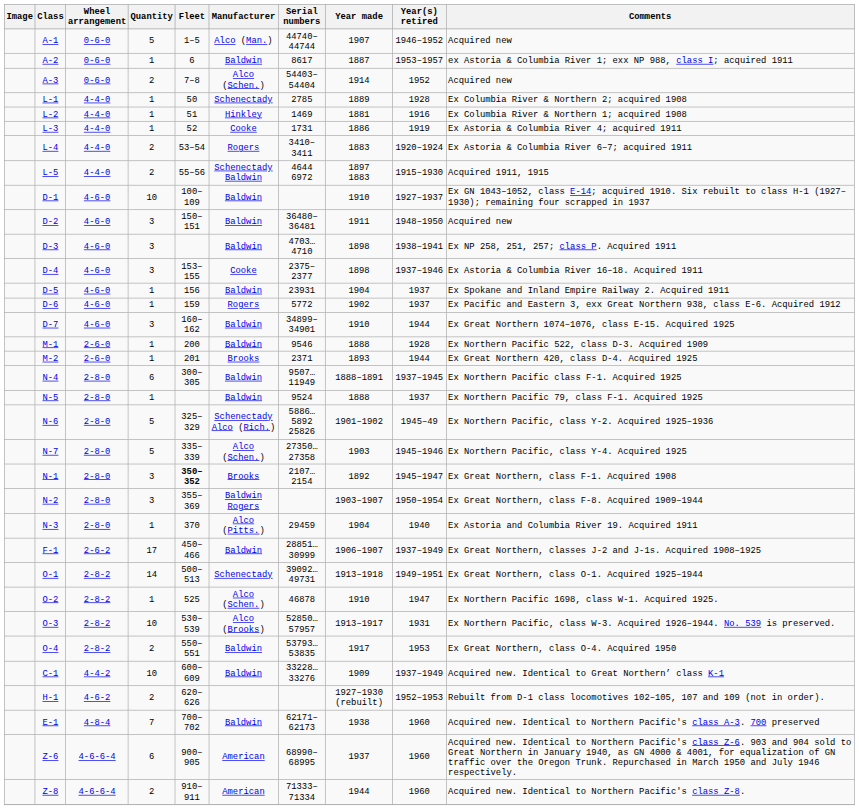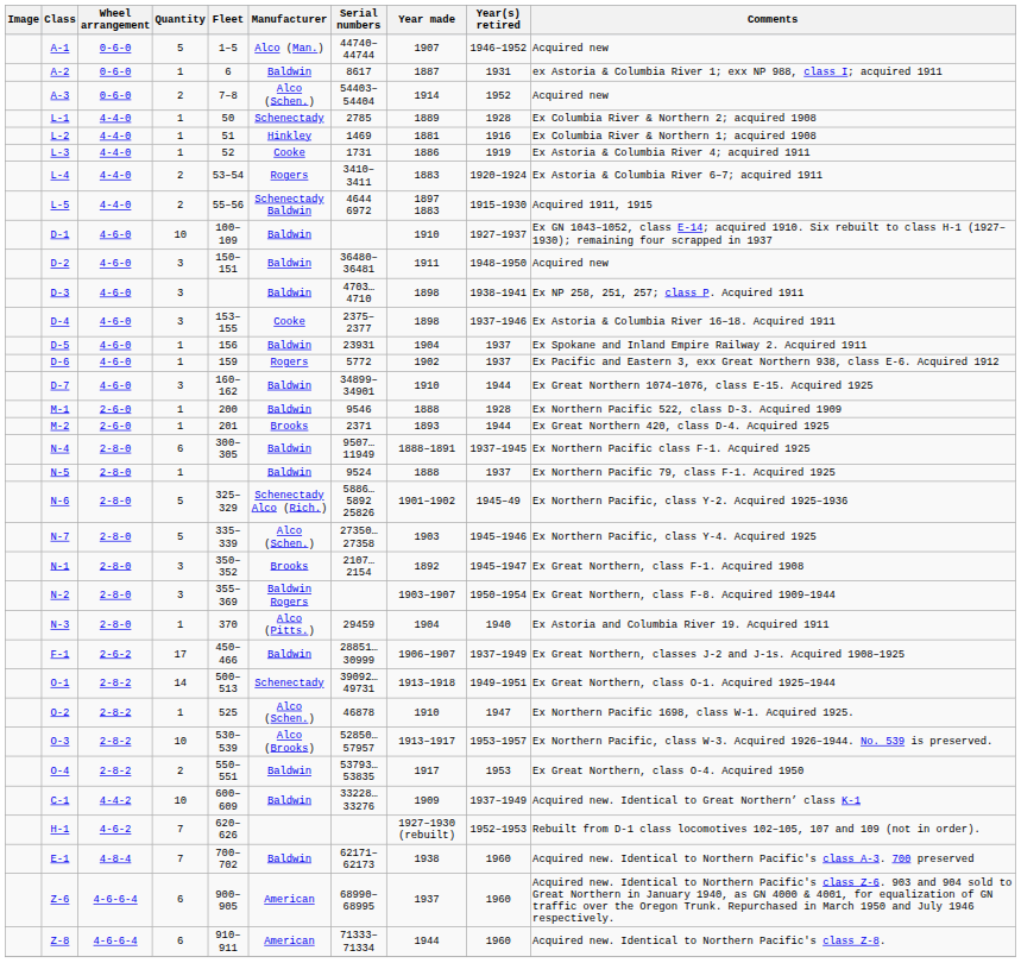 <table class="wikitable" style="text-align:center">
 <tr style="background:#AABBCC; font-weight:bold">
 <th>Image</th>
 <th>Class</th>
 <th>Wheel<br>arrangement</th>
 <th>Quantity</th>
 <th>Fleet<br></th>
 <th>Manufacturer</th>
 <th>Serial<br>numbers</th>
 <th>Year made</th>
 <th>Year(s) retired</th>
 <th>Comments</th>
 </tr>
 <tr>
 <td></td>
 <td><a href='#'>A-1</a></td>
 <td><a href='#'>0-6-0</a></td>
 <td>5</td>
 <td>1–5</td>
 <td><a href='#'>Alco</a> (<a href='#'>Man.</a>)</td>
 <td>44740–44744</td>
 <td>1907</td>
 <td>1946–1952</td>
 <td align=left>Acquired new</td>
 </tr>
 <tr>
 <td></td>
 <td><a href='#'>A-2</a></td>
 <td><a href='#'>0-6-0</a></td>
 <td>1</td>
 <td>6</td>
 <td><a href='#'>Baldwin</a></td>
 <td>8617</td>
 <td>1887</td>
-<td>1953–1957</td>
+<td>1931</td>
 <td align=left>ex Astoria & Columbia River 1; exx NP 988, <a href='#'>class I</a>; acquired 1911</td>
 </tr>
 <tr>
 <td></td>
 <td><a href='#'>A-3</a></td>
 <td><a href='#'>0-6-0</a></td>
 <td>2</td>
 <td>7–8</td>
 <td><a href='#'>Alco</a> (<a href='#'>Schen.</a>)</td>
 <td>54403–54404</td>
 <td>1914</td>
 <td>1952</td>
 <td align=left>Acquired new</td>
 </tr>
 <tr>
 <td></td>
 <td><a href='#'>L-1</a></td>
 <td><a href='#'>4-4-0</a></td>
 <td>1</td>
 <td>50</td>
 <td><a href='#'>Schenectady</a></td>
 <td>2785</td>
 <td>1889</td>
 <td>1928</td>
 <td align=left>Ex Columbia River & Northern 2; acquired 1908</td>
 </tr>
 <tr>
 <td></td>
 <td><a href='#'>L-2</a></td>
 <td><a href='#'>4-4-0</a></td>
 <td>1</td>
 <td>51</td>
 <td><a href='#'>Hinkley</a></td>
 <td>1469</td>
 <td>1881</td>
 <td>1916</td>
 <td align=left>Ex Columbia River & Northern 1; acquired 1908</td>
 </tr>
 <tr>
 <td></td>
 <td><a href='#'>L-3</a></td>
 <td><a href='#'>4-4-0</a></td>
 <td>1</td>
 <td>52</td>
 <td><a href='#'>Cooke</a></td>
 <td>1731</td>
 <td>1886</td>
 <td>1919</td>
 <td align=left>Ex Astoria & Columbia River 4; acquired 1911</td>
 </tr>
 <tr>
 <td></td>
 <td><a href='#'>L-4</a></td>
 <td><a href='#'>4-4-0</a></td>
 <td>2</td>
 <td>53–54</td>
 <td><a href='#'>Rogers</a></td>
 <td>3410–3411</td>
 <td>1883</td>
 <td>1920–1924</td>
 <td align=left>Ex Astoria & Columbia River 6–7; acquired 1911</td>
 </tr>
 <tr>
 <td></td>
 <td><a href='#'>L-5</a></td>
 <td><a href='#'>4-4-0</a></td>
 <td>2</td>
 <td>55–56</td>
 <td><a href='#'>Schenectady</a><br><a href='#'>Baldwin</a></td>
 <td>4644<br>6972</td>
 <td>1897<br>1883</td>
 <td>1915–1930</td>
 <td align=left>Acquired 1911, 1915</td>
 </tr>
 <tr>
 <td></td>
 <td><a href='#'>D-1</a></td>
 <td><a href='#'>4-6-0</a></td>
 <td>10</td>
 <td>100–109</td>
 <td><a href='#'>Baldwin</a></td>
 <td></td>
 <td>1910</td>
 <td>1927–1937</td>
 <td align=left>Ex GN 1043–1052, class <a href='#'>E-14</a>; acquired 1910. Six rebuilt to class H-1 (1927–1930); remaining four scrapped in 1937</td>
 </tr>
 <tr>
 <td></td>
 <td><a href='#'>D-2</a></td>
 <td><a href='#'>4-6-0</a></td>
 <td>3</td>
 <td>150–151</td>
 <td><a href='#'>Baldwin</a></td>
 <td>36480–36481</td>
 <td>1911</td>
 <td>1948–1950</td>
 <td align=left>Acquired new</td>
 </tr>
 <tr>
 <td></td>
 <td><a href='#'>D-3</a></td>
 <td><a href='#'>4-6-0</a></td>
 <td>3</td>
 <td></td>
 <td><a href='#'>Baldwin</a></td>
 <td>4703…4710</td>
 <td>1898</td>
 <td>1938–1941</td>
 <td align=left>Ex NP 258, 251, 257; <a href='#'>class P</a>. Acquired 1911</td>
 </tr>
 <tr>
 <td></td>
 <td><a href='#'>D-4</a></td>
 <td><a href='#'>4-6-0</a></td>
 <td>3</td>
 <td>153–155</td>
 <td><a href='#'>Cooke</a></td>
 <td>2375–2377</td>
 <td>1898</td>
 <td>1937–1946</td>
 <td align=left>Ex Astoria & Columbia River 16–18. Acquired 1911</td>
 </tr>
 <tr>
 <td></td>
 <td><a href='#'>D-5</a></td>
 <td><a href='#'>4-6-0</a></td>
 <td>1</td>
 <td>156</td>
 <td><a href='#'>Baldwin</a></td>
 <td>23931</td>
 <td>1904</td>
 <td>1937</td>
 <td align=left>Ex Spokane and Inland Empire Railway 2. Acquired 1911</td>
 </tr>
 <tr>
 <td></td>
 <td><a href='#'>D-6</a></td>
 <td><a href='#'>4-6-0</a></td>
 <td>1</td>
 <td>159</td>
 <td><a href='#'>Rogers</a></td>
 <td>5772</td>
 <td>1902</td>
 <td>1937</td>
 <td align=left>Ex Pacific and Eastern 3, exx Great Northern 938, class E-6. Acquired 1912</td>
 </tr>
 <tr>
 <td></td>
 <td><a href='#'>D-7</a></td>
 <td><a href='#'>4-6-0</a></td>
 <td>3</td>
 <td>160–162</td>
 <td><a href='#'>Baldwin</a></td>
 <td>34899–34901</td>
 <td>1910</td>
 <td>1944</td>
 <td align=left>Ex Great Northern 1074–1076, class E-15. Acquired 1925</td>
 </tr>
 <tr>
 <td></td>
 <td><a href='#'>M-1</a></td>
 <td><a href='#'>2-6-0</a></td>
 <td>1</td>
 <td>200</td>
 <td><a href='#'>Baldwin</a></td>
 <td>9546</td>
 <td>1888</td>
 <td>1928</td>
 <td align=left>Ex Northern Pacific 522, class D-3. Acquired 1909</td>
 </tr>
 <tr>
 <td></td>
 <td><a href='#'>M-2</a></td>
 <td><a href='#'>2-6-0</a></td>
 <td>1</td>
 <td>201</td>
 <td><a href='#'>Brooks</a></td>
 <td>2371</td>
 <td>1893</td>
 <td>1944</td>
 <td align=left>Ex Great Northern 420, class D-4. Acquired 1925</td>
 </tr>
 <tr>
 <td></td>
 <td><a href='#'>N-4</a></td>
 <td><a href='#'>2-8-0</a></td>
 <td>6</td>
 <td>300–305</td>
 <td><a href='#'>Baldwin</a></td>
 <td>9507…11949</td>
 <td>1888–1891</td>
 <td>1937–1945</td>
 <td align=left>Ex Northern Pacific class F-1. Acquired 1925</td>
 </tr>
 <tr>
 <td></td>
 <td><a href='#'>N-5</a></td>
 <td><a href='#'>2-8-0</a></td>
 <td>1</td>
 <td></td>
 <td><a href='#'>Baldwin</a></td>
 <td>9524</td>
 <td>1888</td>
 <td>1937</td>
 <td align=left>Ex Northern Pacific 79, class F-1. Acquired 1925</td>
 </tr>
 <tr>
 <td></td>
 <td><a href='#'>N-6</a></td>
 <td><a href='#'>2-8-0</a></td>
 <td>5</td>
 <td>325–329</td>
 <td><a href='#'>Schenectady</a><br><a href='#'>Alco</a> (<a href='#'>Rich.</a>)</td>
 <td>5886…5892<br>25826</td>
 <td>1901–1902</td>
 <td>1945–49</td>
 <td align=left>Ex Northern Pacific, class Y-2. Acquired 1925–1936</td>
 </tr>
 <tr>
 <td></td>
 <td><a href='#'>N-7</a></td>
 <td><a href='#'>2-8-0</a></td>
 <td>5</td>
 <td>335–339</td>
 <td><a href='#'>Alco</a> (<a href='#'>Schen.</a>)</td>
 <td>27350…27358</td>
 <td>1903</td>
 <td>1945–1946</td>
 <td align=left>Ex Northern Pacific, class Y-4. Acquired 1925</td>
 </tr>
 <tr>
 <td></td>
 <td><a href='#'>N-1</a></td>
 <td><a href='#'>2-8-0</a></td>
 <td>3</td>
-<td><strong>350–352</strong></td>
+<td>350–352</td>
 <td><a href='#'>Brooks</a></td>
 <td>2107…2154</td>
 <td>1892</td>
 <td>1945–1947</td>
 <td align=left>Ex Great Northern, class F-1. Acquired 1908</td>
 </tr>
 <tr>
 <td></td>
 <td><a href='#'>N-2</a></td>
 <td><a href='#'>2-8-0</a></td>
 <td>3</td>
 <td>355–369</td>
 <td><a href='#'>Baldwin</a><br><a href='#'>Rogers</a></td>
 <td></td>
 <td>1903–1907</td>
 <td>1950–1954</td>
 <td align=left>Ex Great Northern, class F-8. Acquired 1909–1944</td>
 </tr>
 <tr>
 <td></td>
 <td><a href='#'>N-3</a></td>
 <td><a href='#'>2-8-0</a></td>
 <td>1</td>
 <td>370</td>
 <td><a href='#'>Alco</a> (<a href='#'>Pitts.</a>)</td>
 <td>29459</td>
 <td>1904</td>
 <td>1940</td>
 <td align=left>Ex Astoria and Columbia River 19. Acquired 1911</td>
 </tr>
 <tr>
 <td></td>
 <td><a href='#'>F-1</a></td>
 <td><a href='#'>2-6-2</a></td>
 <td>17</td>
 <td>450–466</td>
 <td><a href='#'>Baldwin</a></td>
 <td>28851…30999</td>
 <td>1906–1907</td>
 <td>1937–1949</td>
 <td align=left>Ex Great Northern, classes J-2 and J-1s. Acquired 1908–1925</td>
 </tr>
 <tr>
 <td></td>
 <td><a href='#'>O-1</a></td>
 <td><a href='#'>2-8-2</a></td>
 <td>14</td>
 <td>500–513</td>
 <td><a href='#'>Schenectady</a></td>
 <td>39092…49731</td>
 <td>1913–1918</td>
 <td>1949–1951</td>
 <td align=left>Ex Great Northern, class O-1. Acquired 1925–1944</td>
 </tr>
 <tr>
 <td></td>
 <td><a href='#'>O-2</a></td>
 <td><a href='#'>2-8-2</a></td>
 <td>1</td>
 <td>525</td>
 <td><a href='#'>Alco</a> (<a href='#'>Schen.</a>)</td>
 <td>46878</td>
 <td>1910</td>
 <td>1947</td>
 <td align=left>Ex Northern Pacific 1698, class W-1. Acquired 1925.</td>
 </tr>
 <tr>
 <td></td>
 <td><a href='#'>O-3</a></td>
 <td><a href='#'>2-8-2</a></td>
 <td>10</td>
 <td>530–539</td>
 <td><a href='#'>Alco</a> (<a href='#'>Brooks</a>)</td>
 <td>52850…57957</td>
 <td>1913–1917</td>
-<td>1931</td>
+<td>1953–1957</td>
 <td align=left>Ex Northern Pacific, class W-3. Acquired 1926–1944. <a href='#'>No. 539</a> is preserved.</td>
 </tr>
 <tr>
 <td></td>
 <td><a href='#'>O-4</a></td>
 <td><a href='#'>2-8-2</a></td>
 <td>2</td>
 <td>550–551</td>
 <td><a href='#'>Baldwin</a></td>
 <td>53793…53835</td>
 <td>1917</td>
 <td>1953</td>
 <td align=left>Ex Great Northern, class O-4. Acquired 1950</td>
 </tr>
 <tr>
 <td></td>
 <td><a href='#'>C-1</a></td>
 <td><a href='#'>4-4-2</a></td>
 <td>10</td>
 <td>600–609</td>
 <td><a href='#'>Baldwin</a></td>
 <td>33228…33276</td>
 <td>1909</td>
 <td>1937–1949</td>
 <td align=left>Acquired new. Identical to Great Northern’ class <a href='#'>K-1</a></td>
 </tr>
 <tr>
 <td></td>
 <td><a href='#'>H-1</a></td>
 <td><a href='#'>4-6-2</a></td>
-<td>2</td>
+<td>7</td>
 <td>620–626</td>
 <td></td>
 <td></td>
 <td>1927–1930 (rebuilt)</td>
 <td>1952–1953</td>
 <td align=left>Rebuilt from D-1 class locomotives 102–105, 107 and 109 (not in order).</td>
 </tr>
 <tr>
 <td></td>
 <td><a href='#'>E-1</a></td>
 <td><a href='#'>4-8-4</a></td>
 <td>7</td>
 <td>700–702</td>
 <td><a href='#'>Baldwin</a></td>
 <td>62171–62173</td>
 <td>1938</td>
 <td>1960</td>
 <td align=left>Acquired new. Identical to Northern Pacific's <a href='#'>class A-3</a>. <a href='#'>700</a> preserved</td>
 </tr>
 <tr>
 <td></td>
 <td><a href='#'>Z-6</a></td>
 <td><a href='#'>4-6-6-4</a></td>
 <td>6</td>
 <td>900–905</td>
 <td><a href='#'>American</a></td>
 <td>68990–68995</td>
 <td>1937</td>
 <td>1960</td>
 <td align=left>Acquired new. Identical to Northern Pacific's <a href='#'>class Z-6</a>. 903 and 904 sold to Great Northern in January 1940, as GN 4000 & 4001, for equalization of GN traffic over the Oregon Trunk. Repurchased in March 1950 and July 1946 respectively.</td>
 </tr>
 <tr>
 <td></td>
 <td><a href='#'>Z-8</a></td>
 <td><a href='#'>4-6-6-4</a></td>
-<td>2</td>
+<td>6</td>
 <td>910–911</td>
 <td><a href='#'>American</a></td>
 <td>71333–71334</td>
 <td>1944</td>
 <td>1960</td>
 <td align=left>Acquired new. Identical to Northern Pacific's <a href='#'>class Z-8</a>.</td>
 </tr>
 <tr>
 </tr>
 </table>
